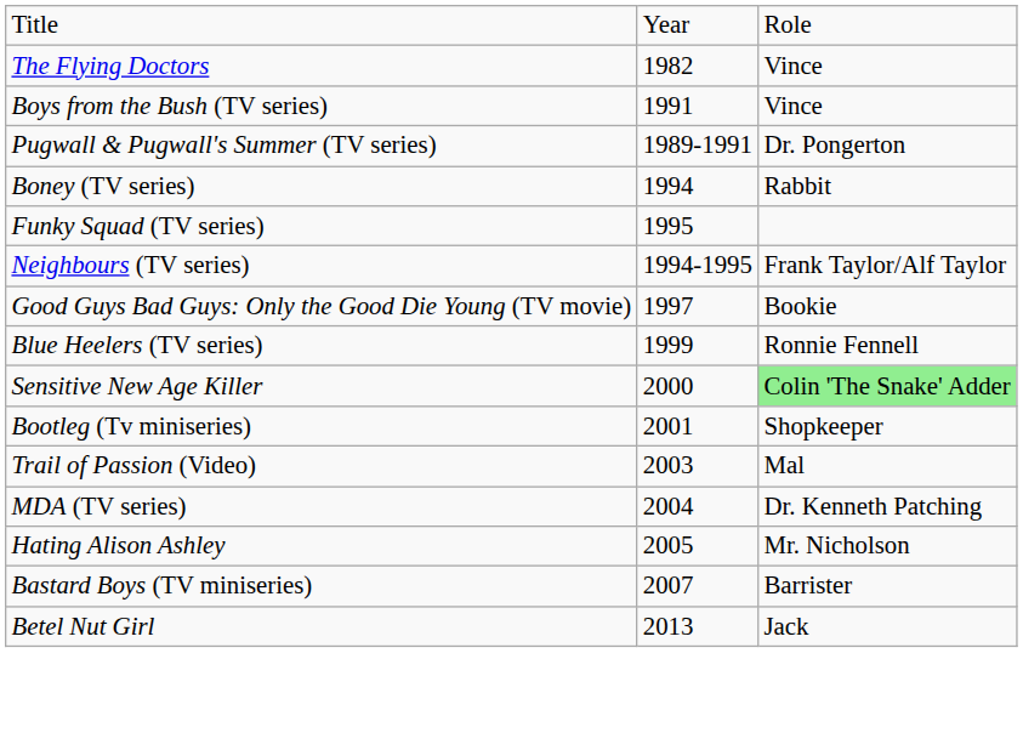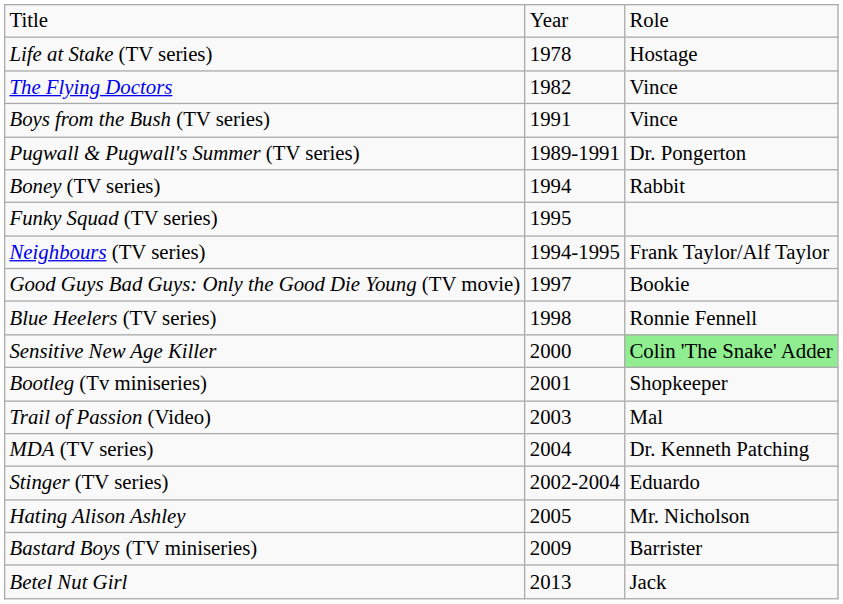 <table class="wikitable">
 <tr>
 <td>Title</td>
 <td>Year</td>
 <td>Role</td>
+</tr>
+<tr>
+<td><em>Life at Stake</em> (TV series)</td>
+<td>1978</td>
+<td>Hostage</td>
 </tr>
 <tr>
 <td><em><a href='#'>The Flying Doctors</a></em></td>
 <td>1982</td>
 <td>Vince</td>
 </tr>
 <tr>
 <td><em>Boys from the Bush</em>  (TV series)</td>
 <td>1991</td>
 <td>Vince</td>
 </tr>
 <tr>
 <td><em>Pugwall & Pugwall's Summer</em> (TV series)</td>
 <td>1989-1991</td>
 <td>Dr. Pongerton</td>
 </tr>
 <tr>
 <td><em>Boney</em> (TV series)</td>
 <td>1994</td>
 <td>Rabbit</td>
 </tr>
 <tr>
 <td><em>Funky Squad</em> (TV series)</td>
 <td>1995</td>
 <td></td>
 </tr>
 <tr>
 <td><em><a href='#'>Neighbours</a></em> (TV series)</td>
 <td>1994-1995</td>
 <td>Frank Taylor/Alf Taylor</td>
 </tr>
 <tr>
 <td><em>Good Guys Bad Guys: Only the Good Die Young</em> (TV movie)</td>
 <td>1997</td>
 <td>Bookie</td>
 </tr>
 <tr>
 <td><em>Blue Heelers</em> (TV series)</td>
-<td>1999</td>
+<td>1998</td>
 <td>Ronnie Fennell</td>
 </tr>
 <tr>
 <td><em>Sensitive New Age Killer</em></td>
 <td>2000</td>
 <td style="background: lightgreen;">Colin 'The Snake' Adder</td>
 </tr>
 <tr>
 <td><em>Bootleg</em> (Tv miniseries)</td>
 <td>2001</td>
 <td>Shopkeeper</td>
 </tr>
 <tr>
 <td><em>Trail of Passion</em> (Video)</td>
 <td>2003</td>
 <td>Mal</td>
 </tr>
 <tr>
 <td><em>MDA</em> (TV series)</td>
 <td>2004</td>
 <td>Dr. Kenneth Patching</td>
 </tr>
 <tr>
+<td><em>Stinger</em> (TV series)</td>
+<td>2002-2004</td>
+<td>Eduardo</td>
+</tr>
+<tr>
 <td><em>Hating Alison Ashley</em></td>
 <td>2005</td>
 <td>Mr. Nicholson</td>
 </tr>
 <tr>
 <td><em>Bastard Boys</em> (TV miniseries)</td>
-<td>2007</td>
+<td>2009</td>
 <td>Barrister</td>
 </tr>
 <tr>
 <td><em>Betel Nut Girl</em></td>
 <td>2013</td>
 <td>Jack</td>
 </tr>
 </table>
